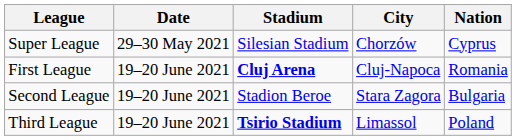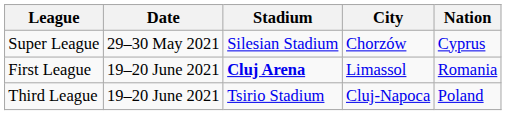 <table class="wikitable">
 <tr>
 <th>League </th>
 <th>Date</th>
 <th>Stadium</th>
 <th>City</th>
 <th>Nation</th>
 </tr>
 <tr>
 <td>Super League</td>
 <td>29–30 May 2021</td>
 <td><a href='#'>Silesian Stadium</a></td>
 <td><a href='#'>Chorzów</a></td>
 <td> <a href='#'>Cyprus</a></td>
 </tr>
 <tr>
 <td>First League</td>
 <td>19–20 June 2021</td>
 <td><strong><a href='#'>Cluj Arena</a></strong></td>
-<td><a href='#'>Cluj-Napoca</a></td>
+<td><a href='#'>Limassol</a></td>
 <td> <a href='#'>Romania</a></td>
-</tr>
-<tr>
-<td>Second League</td>
-<td>19–20 June 2021</td>
-<td><a href='#'>Stadion Beroe</a></td>
-<td><a href='#'>Stara Zagora</a></td>
-<td> <a href='#'>Bulgaria</a></td>
 </tr>
 <tr>
 <td>Third League</td>
 <td>19–20 June 2021</td>
-<td><strong><a href='#'>Tsirio Stadium</a></strong></td>
-<td><a href='#'>Limassol</a></td>
+<td><a href='#'>Tsirio Stadium</a></td>
+<td><a href='#'>Cluj-Napoca</a></td>
 <td> <a href='#'>Poland</a></td>
 </tr>
 </table>
